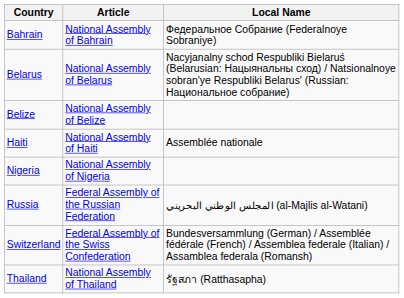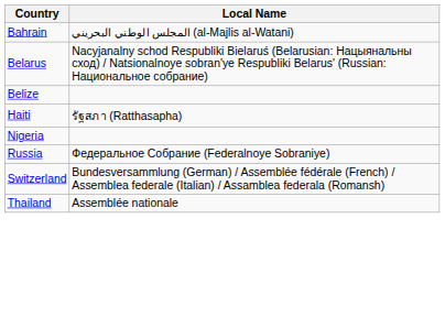 <table class="wikitable">
 <tr>
 <th>Country</th>
-<th>Article</th>
 <th>Local Name</th>
 </tr>
 <tr>
 <td><a href='#'>Bahrain</a></td>
-<td><a href='#'>National Assembly of Bahrain</a></td>
-<td>Федеральное Собрание (Federalnoye Sobraniye)</td>
+<td>المجلس الوطني البحريني (al-Majlis al-Watani)</td>
 </tr>
 <tr>
 <td><a href='#'>Belarus</a></td>
-<td><a href='#'>National Assembly of Belarus</a></td>
 <td>Nacyjanalny schod Respubliki Bielaruś (Belarusian: Нацыянальны сход)  / Natsionalnoye sobran'ye Respubliki Belarus' (Russian: Национальное собрание)</td>
 </tr>
 <tr>
 <td><a href='#'>Belize</a></td>
-<td><a href='#'>National Assembly of Belize</a></td>
 <td></td>
 </tr>
 <tr>
 <td><a href='#'>Haiti</a></td>
-<td><a href='#'>National Assembly of Haiti</a></td>
-<td>Assemblée nationale</td>
+<td>รัฐสภา (Ratthasapha)</td>
 </tr>
 <tr>
 <td><a href='#'>Nigeria</a></td>
-<td><a href='#'>National Assembly of Nigeria</a></td>
 <td></td>
 </tr>
 <tr>
 <td><a href='#'>Russia</a></td>
-<td><a href='#'>Federal Assembly of the Russian Federation</a></td>
-<td>المجلس الوطني البحريني (al-Majlis al-Watani)</td>
+<td>Федеральное Собрание (Federalnoye Sobraniye)</td>
 </tr>
 <tr>
 <td><a href='#'>Switzerland</a></td>
-<td><a href='#'>Federal Assembly of the Swiss Confederation</a></td>
 <td>Bundesversammlung (German) / Assemblée fédérale (French) / Assemblea federale (Italian) / Assamblea federala (Romansh)</td>
 </tr>
 <tr>
 <td><a href='#'>Thailand</a></td>
-<td><a href='#'>National Assembly of Thailand</a></td>
-<td>รัฐสภา (Ratthasapha)</td>
+<td>Assemblée nationale</td>
 </tr>
 </table>
